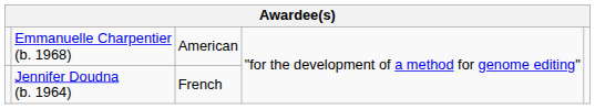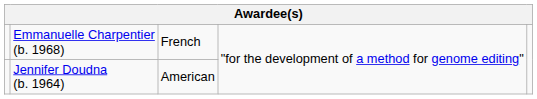 <table class="wikitable">
 <tr>
 <th colspan="5">Awardee(s)</th>
 </tr>
 <tr>
 <td></td>
 <td><a href='#'>Emmanuelle Charpentier</a><br>(b. 1968)</td>
-<td> American</td>
+<td> French</td>
 <td rowspan="2">"for the development of <a href='#'>a method</a> for <a href='#'>genome editing</a>"</td>
 <td rowspan="2"></td>
 </tr>
 <tr>
 <td></td>
 <td><a href='#'>Jennifer Doudna</a><br>(b. 1964)</td>
-<td> French</td>
+<td> American</td>
 </tr>
 </table>
